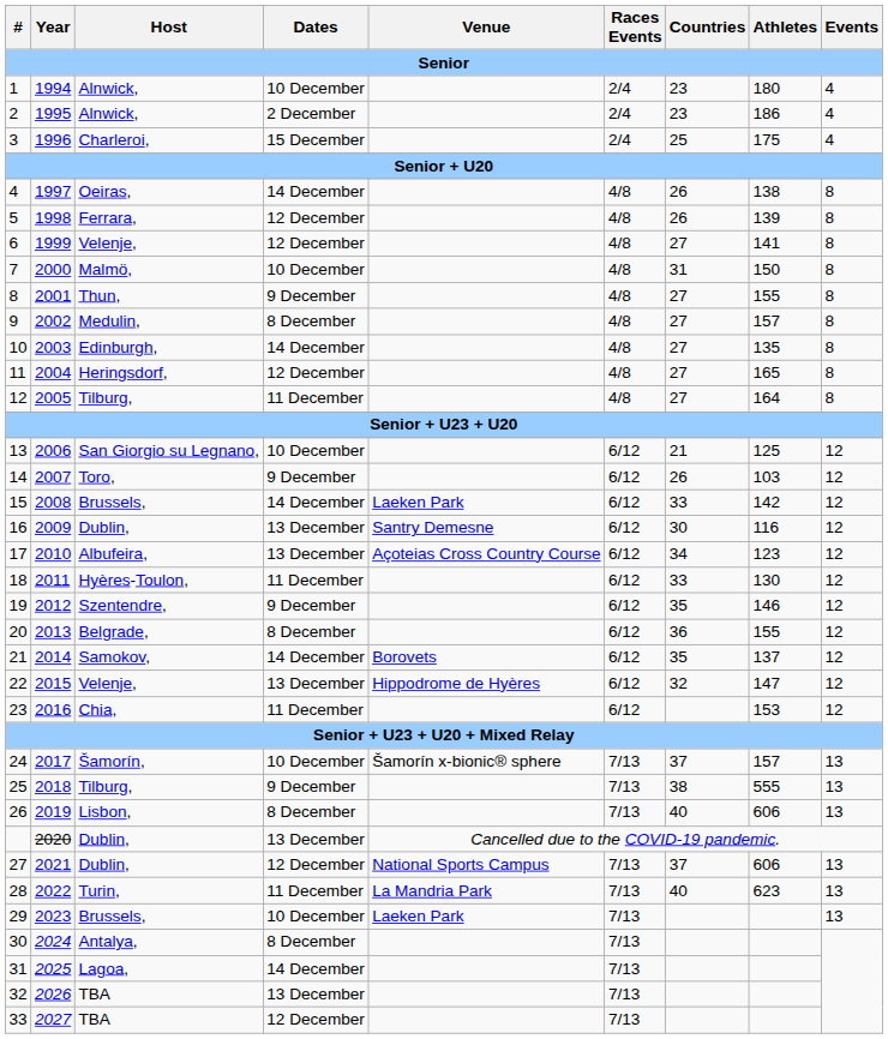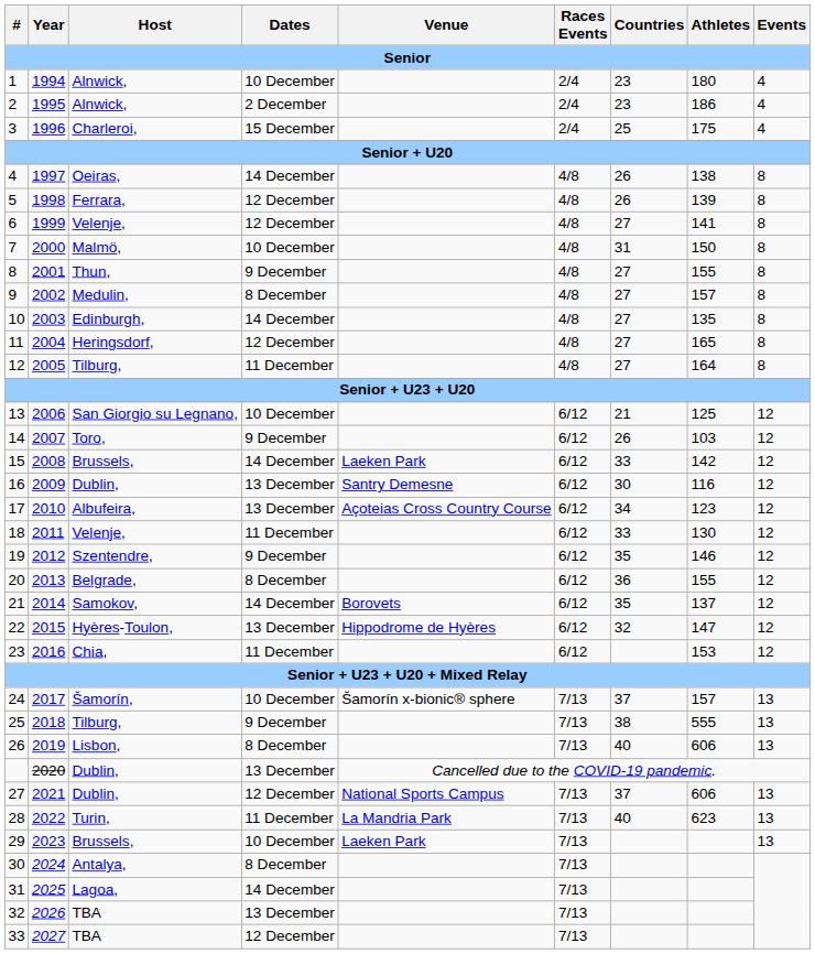 <table class = "wikitable sortable">
 <tr>
 <th>#</th>
 <th>Year</th>
 <th>Host</th>
 <th>Dates</th>
 <th>Venue</th>
 <th>Races<br>Events</th>
 <th>Countries</th>
 <th>Athletes</th>
 <th>Events</th>
 </tr>
 <tr>
 <td colspan="9" bgcolor="#9acdff"align=center><strong>Senior</strong></td>
 </tr>
 <tr>
 <td>1</td>
 <td><a href='#'>1994</a></td>
 <td><a href='#'>Alnwick</a>, </td>
 <td>10 December</td>
 <td></td>
 <td>2/4</td>
 <td>23</td>
 <td>180</td>
 <td>4</td>
 </tr>
 <tr>
 <td>2</td>
 <td><a href='#'>1995</a></td>
 <td><a href='#'>Alnwick</a>, </td>
 <td>2 December</td>
 <td></td>
 <td>2/4</td>
 <td>23</td>
 <td>186</td>
 <td>4</td>
 </tr>
 <tr>
 <td>3</td>
 <td><a href='#'>1996</a></td>
 <td><a href='#'>Charleroi</a>, </td>
 <td>15 December</td>
 <td></td>
 <td>2/4</td>
 <td>25</td>
 <td>175</td>
 <td>4</td>
 </tr>
 <tr>
 <td colspan="9" bgcolor="#9acdff"align=center><strong>Senior + U20</strong></td>
 </tr>
 <tr>
 <td>4</td>
 <td><a href='#'>1997</a></td>
 <td><a href='#'>Oeiras</a>, </td>
 <td>14 December</td>
 <td></td>
 <td>4/8</td>
 <td>26</td>
 <td>138</td>
 <td>8</td>
 </tr>
 <tr>
 <td>5</td>
 <td><a href='#'>1998</a></td>
 <td><a href='#'>Ferrara</a>, </td>
 <td>12 December</td>
 <td></td>
 <td>4/8</td>
 <td>26</td>
 <td>139</td>
 <td>8</td>
 </tr>
 <tr>
 <td>6</td>
 <td><a href='#'>1999</a></td>
 <td><a href='#'>Velenje</a>, </td>
 <td>12 December</td>
 <td></td>
 <td>4/8</td>
 <td>27</td>
 <td>141</td>
 <td>8</td>
 </tr>
 <tr>
 <td>7</td>
 <td><a href='#'>2000</a></td>
 <td><a href='#'>Malmö</a>, </td>
 <td>10 December</td>
 <td></td>
 <td>4/8</td>
 <td>31</td>
 <td>150</td>
 <td>8</td>
 </tr>
 <tr>
 <td>8</td>
 <td><a href='#'>2001</a></td>
 <td><a href='#'>Thun</a>, </td>
 <td>9 December</td>
 <td></td>
 <td>4/8</td>
 <td>27</td>
 <td>155</td>
 <td>8</td>
 </tr>
 <tr>
 <td>9</td>
 <td><a href='#'>2002</a></td>
 <td><a href='#'>Medulin</a>, </td>
 <td>8 December</td>
 <td></td>
 <td>4/8</td>
 <td>27</td>
 <td>157</td>
 <td>8</td>
 </tr>
 <tr>
 <td>10</td>
 <td><a href='#'>2003</a></td>
 <td><a href='#'>Edinburgh</a>, </td>
 <td>14 December</td>
 <td></td>
 <td>4/8</td>
 <td>27</td>
 <td>135</td>
 <td>8</td>
 </tr>
 <tr>
 <td>11</td>
 <td><a href='#'>2004</a></td>
 <td><a href='#'>Heringsdorf</a>, </td>
 <td>12 December</td>
 <td></td>
 <td>4/8</td>
 <td>27</td>
 <td>165</td>
 <td>8</td>
 </tr>
 <tr>
 <td>12</td>
 <td><a href='#'>2005</a></td>
 <td><a href='#'>Tilburg</a>, </td>
 <td>11 December</td>
 <td></td>
 <td>4/8</td>
 <td>27</td>
 <td>164</td>
 <td>8</td>
 </tr>
 <tr>
 <td colspan="9" bgcolor="#9acdff"align=center><strong>Senior + U23 + U20</strong></td>
 </tr>
 <tr>
 <td>13</td>
 <td><a href='#'>2006</a></td>
 <td><a href='#'>San Giorgio su Legnano</a>, </td>
 <td>10 December</td>
 <td></td>
 <td>6/12</td>
 <td>21</td>
 <td>125</td>
 <td>12</td>
 </tr>
 <tr>
 <td>14</td>
 <td><a href='#'>2007</a></td>
 <td><a href='#'>Toro</a>, </td>
 <td>9 December</td>
 <td></td>
 <td>6/12</td>
 <td>26</td>
 <td>103</td>
 <td>12</td>
 </tr>
 <tr>
 <td>15</td>
 <td><a href='#'>2008</a></td>
 <td><a href='#'>Brussels</a>, </td>
 <td>14 December</td>
 <td><a href='#'>Laeken Park</a></td>
 <td>6/12</td>
 <td>33</td>
 <td>142</td>
 <td>12</td>
 </tr>
 <tr>
 <td>16</td>
 <td><a href='#'>2009</a></td>
 <td><a href='#'>Dublin</a>, </td>
 <td>13 December</td>
 <td><a href='#'>Santry Demesne</a></td>
 <td>6/12</td>
 <td>30</td>
 <td>116</td>
 <td>12</td>
 </tr>
 <tr>
 <td>17</td>
 <td><a href='#'>2010</a></td>
 <td><a href='#'>Albufeira</a>, </td>
 <td>13 December</td>
 <td><a href='#'>Açoteias Cross Country Course</a></td>
 <td>6/12</td>
 <td>34</td>
 <td>123</td>
 <td>12</td>
 </tr>
 <tr>
 <td>18</td>
 <td><a href='#'>2011</a></td>
-<td><a href='#'>Hyères</a>-<a href='#'>Toulon</a>, </td>
+<td><a href='#'>Velenje</a>, </td>
 <td>11 December</td>
 <td></td>
 <td>6/12</td>
 <td>33</td>
 <td>130</td>
 <td>12</td>
 </tr>
 <tr>
 <td>19</td>
 <td><a href='#'>2012</a></td>
 <td><a href='#'>Szentendre</a>, </td>
 <td>9 December</td>
 <td></td>
 <td>6/12</td>
 <td>35</td>
 <td>146</td>
 <td>12</td>
 </tr>
 <tr>
 <td>20</td>
 <td><a href='#'>2013</a></td>
 <td><a href='#'>Belgrade</a>, </td>
 <td>8 December</td>
 <td></td>
 <td>6/12</td>
 <td>36</td>
 <td>155</td>
 <td>12</td>
 </tr>
 <tr>
 <td>21</td>
 <td><a href='#'>2014</a></td>
 <td><a href='#'>Samokov</a>, </td>
 <td>14 December</td>
 <td><a href='#'>Borovets</a></td>
 <td>6/12</td>
 <td>35</td>
 <td>137</td>
 <td>12</td>
 </tr>
 <tr>
 <td>22</td>
 <td><a href='#'>2015</a></td>
-<td><a href='#'>Velenje</a>, </td>
+<td><a href='#'>Hyères</a>-<a href='#'>Toulon</a>, </td>
 <td>13 December</td>
 <td><a href='#'>Hippodrome de Hyères</a></td>
 <td>6/12</td>
 <td>32</td>
 <td>147</td>
 <td>12</td>
 </tr>
 <tr>
 <td>23</td>
 <td><a href='#'>2016</a></td>
 <td><a href='#'>Chia</a>, </td>
 <td>11 December</td>
 <td></td>
 <td>6/12</td>
 <td></td>
 <td>153</td>
 <td>12</td>
 </tr>
 <tr>
 <td colspan="9" bgcolor="#9acdff"align=center><strong>Senior + U23 + U20 + Mixed Relay</strong></td>
 </tr>
 <tr>
 <td>24</td>
 <td><a href='#'>2017</a></td>
 <td><a href='#'>Šamorín</a>, </td>
 <td>10 December</td>
 <td>Šamorín x-bionic® sphere</td>
 <td>7/13</td>
 <td>37</td>
 <td>157</td>
 <td>13</td>
 </tr>
 <tr>
 <td>25</td>
 <td><a href='#'>2018</a></td>
 <td><a href='#'>Tilburg</a>, </td>
 <td>9 December</td>
 <td></td>
 <td>7/13</td>
 <td>38</td>
 <td>555</td>
 <td>13</td>
 </tr>
 <tr>
 <td>26</td>
 <td><a href='#'>2019</a></td>
 <td><a href='#'>Lisbon</a>, </td>
 <td>8 December</td>
 <td></td>
 <td>7/13</td>
 <td>40</td>
 <td>606</td>
 <td>13</td>
 </tr>
 <tr>
 <td></td>
 <td><s>2020</s></td>
 <td><a href='#'>Dublin</a>, </td>
 <td>13 December</td>
 <td colspan=5; align=center><em>Cancelled due to the <a href='#'>COVID-19 pandemic</a>.</em></td>
 </tr>
 <tr>
 <td>27</td>
 <td><a href='#'>2021</a></td>
 <td><a href='#'>Dublin</a>, </td>
 <td>12 December</td>
 <td><a href='#'>National Sports Campus</a></td>
 <td>7/13</td>
 <td>37</td>
 <td>606</td>
 <td>13</td>
 </tr>
 <tr>
 <td>28</td>
 <td><a href='#'>2022</a></td>
 <td><a href='#'>Turin</a>, </td>
 <td>11 December</td>
 <td><a href='#'>La Mandria Park</a></td>
 <td>7/13</td>
 <td>40</td>
 <td>623</td>
 <td>13</td>
 </tr>
 <tr>
 <td>29</td>
 <td><a href='#'>2023</a></td>
 <td><a href='#'>Brussels</a>, </td>
 <td>10 December</td>
 <td><a href='#'>Laeken Park</a></td>
 <td>7/13</td>
 <td></td>
 <td></td>
 <td>13</td>
 </tr>
 <tr>
 <td>30</td>
 <td><em><a href='#'>2024</a></em></td>
 <td><a href='#'>Antalya</a>, </td>
 <td>8 December</td>
 <td></td>
 <td>7/13</td>
 <td></td>
 <td></td>
 </tr>
 <tr>
 <td>31</td>
 <td><em><a href='#'>2025</a></em></td>
 <td><a href='#'>Lagoa</a>, </td>
 <td>14 December</td>
 <td></td>
 <td>7/13</td>
 <td></td>
 <td></td>
 </tr>
 <tr>
 <td>32</td>
 <td><em><a href='#'>2026</a></em></td>
 <td>TBA</td>
 <td>13 December</td>
 <td></td>
 <td>7/13</td>
 <td></td>
 <td></td>
 </tr>
 <tr>
 <td>33</td>
 <td><em><a href='#'>2027</a></em></td>
 <td>TBA</td>
 <td>12 December</td>
 <td></td>
 <td>7/13</td>
 <td></td>
 <td></td>
 </tr>
 </table>
